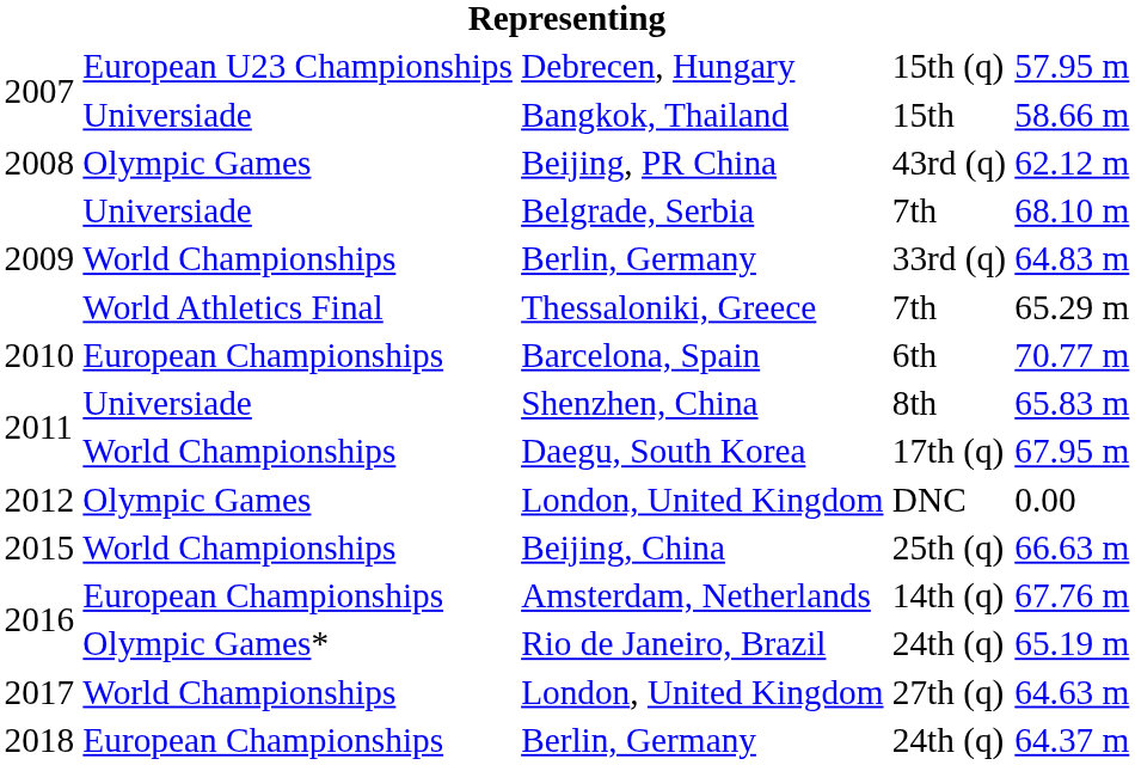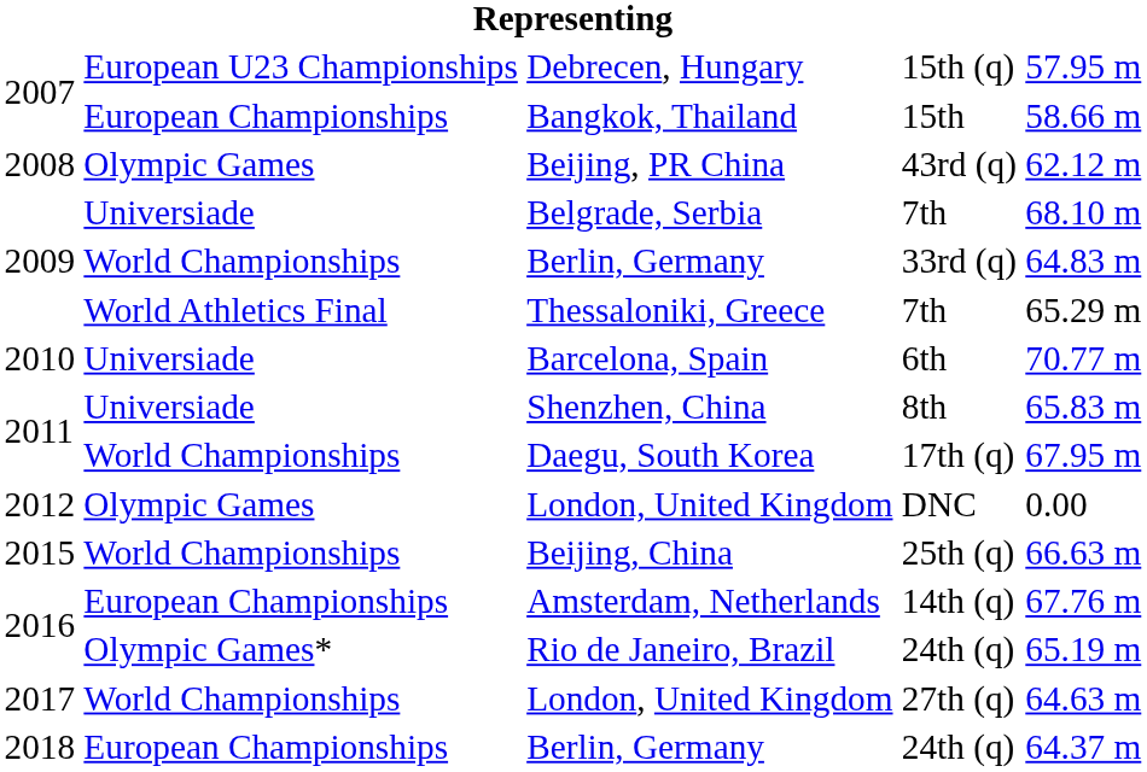 <table>
 <tr>
 <th colspan="5">Representing </th>
 </tr>
 <tr>
 <td rowspan=2>2007</td>
 <td><a href='#'>European U23 Championships</a></td>
 <td><a href='#'>Debrecen</a>, <a href='#'>Hungary</a></td>
 <td>15th (q)</td>
 <td><a href='#'>57.95 m</a></td>
 </tr>
 <tr>
-<td><a href='#'>Universiade</a></td>
+<td><a href='#'>European Championships</a></td>
 <td><a href='#'>Bangkok, Thailand</a></td>
 <td>15th</td>
 <td><a href='#'>58.66 m</a></td>
 </tr>
 <tr>
 <td>2008</td>
 <td><a href='#'>Olympic Games</a></td>
 <td><a href='#'>Beijing</a>, <a href='#'>PR China</a></td>
 <td>43rd (q)</td>
 <td><a href='#'>62.12 m</a></td>
 </tr>
 <tr>
 <td rowspan=3>2009</td>
 <td><a href='#'>Universiade</a></td>
 <td><a href='#'>Belgrade, Serbia</a></td>
 <td>7th</td>
 <td><a href='#'>68.10 m</a></td>
 </tr>
 <tr>
 <td><a href='#'>World Championships</a></td>
 <td><a href='#'>Berlin, Germany</a></td>
 <td>33rd (q)</td>
 <td><a href='#'>64.83 m</a></td>
 </tr>
 <tr>
 <td><a href='#'>World Athletics Final</a></td>
 <td><a href='#'>Thessaloniki, Greece</a></td>
 <td>7th</td>
 <td>65.29 m</td>
 </tr>
 <tr>
 <td>2010</td>
-<td><a href='#'>European Championships</a></td>
+<td><a href='#'>Universiade</a></td>
 <td><a href='#'>Barcelona, Spain</a></td>
 <td>6th</td>
 <td><a href='#'>70.77 m</a></td>
 </tr>
 <tr>
 <td rowspan=2>2011</td>
 <td><a href='#'>Universiade</a></td>
 <td><a href='#'>Shenzhen, China</a></td>
 <td>8th</td>
 <td><a href='#'>65.83 m</a></td>
 </tr>
 <tr>
 <td><a href='#'>World Championships</a></td>
 <td><a href='#'>Daegu, South Korea</a></td>
 <td>17th (q)</td>
 <td><a href='#'>67.95 m</a></td>
 </tr>
 <tr>
 <td>2012</td>
 <td><a href='#'>Olympic Games</a></td>
 <td><a href='#'>London, United Kingdom</a></td>
 <td>DNC</td>
 <td>0.00</td>
 </tr>
 <tr>
 <td>2015</td>
 <td><a href='#'>World Championships</a></td>
 <td><a href='#'>Beijing, China</a></td>
 <td>25th (q)</td>
 <td><a href='#'>66.63 m</a></td>
 </tr>
 <tr>
 <td rowspan=2>2016</td>
 <td><a href='#'>European Championships</a></td>
 <td><a href='#'>Amsterdam, Netherlands</a></td>
 <td>14th (q)</td>
 <td><a href='#'>67.76 m</a></td>
 </tr>
 <tr>
 <td><a href='#'>Olympic Games</a>*</td>
 <td><a href='#'>Rio de Janeiro, Brazil</a></td>
 <td>24th (q)</td>
 <td><a href='#'>65.19 m</a></td>
 </tr>
 <tr>
 <td>2017</td>
 <td><a href='#'>World Championships</a></td>
 <td><a href='#'>London</a>, <a href='#'>United Kingdom</a></td>
 <td>27th (q)</td>
 <td><a href='#'>64.63 m</a></td>
 </tr>
 <tr>
 <td>2018</td>
 <td><a href='#'>European Championships</a></td>
 <td><a href='#'>Berlin, Germany</a></td>
 <td>24th (q)</td>
 <td><a href='#'>64.37 m</a></td>
 </tr>
 </table>
